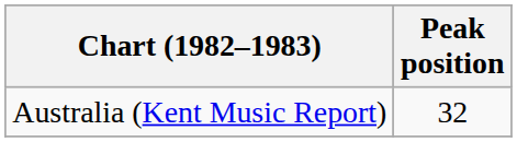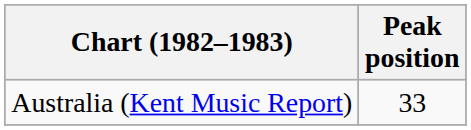 <table class="wikitable">
 <tr>
 <th>Chart (1982–1983)</th>
 <th>Peak<br>position</th>
 </tr>
 <tr>
 <td>Australia (<a href='#'>Kent Music Report</a>)</td>
-<td style="text-align:center;">32</td>
+<td style="text-align:center;">33</td>
 </tr>
 </table>
